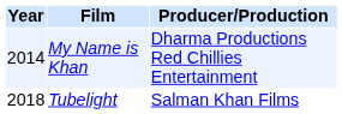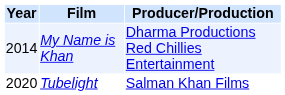 <table cellspacing="1" cellpadding="1" border="0" width="50%">
 <tr bgcolor="#d1e4fd">
 <th>Year</th>
 <th>Film</th>
 <th>Producer/Production</th>
 </tr>
 <tr bgcolor=#edf3fe>
 <td>2014</td>
 <td><em><a href='#'>My Name is Khan</a></em></td>
 <td><a href='#'>Dharma Productions</a><br><a href='#'>Red Chillies Entertainment</a></td>
 </tr>
 <tr>
-<td>2018</td>
+<td>2020</td>
 <td><em><a href='#'>Tubelight</a></em></td>
 <td><a href='#'>Salman Khan Films</a></td>
 </tr>
 </table>
